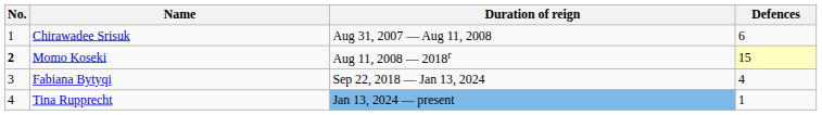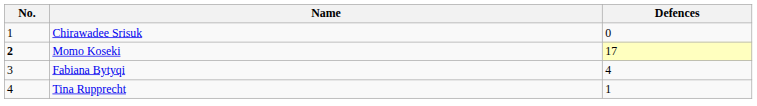 <table class="wikitable" width=80%>
 <tr>
 <th width=3%>No.</th>
 <th width=37%>Name</th>
-<th width=50%>Duration of reign</th>
 <th width=10%>Defences</th>
 </tr>
 <tr>
 <td>1</td>
 <td align=left> <a href='#'>Chirawadee Srisuk</a></td>
-<td>Aug 31, 2007 — Aug 11, 2008</td>
-<td>6</td>
+<td>0</td>
 </tr>
 <tr>
 <td><strong>2</strong></td>
 <td align=left> <a href='#'>Momo Koseki</a></td>
-<td>Aug 11, 2008 — 2018<sup>r</sup></td>
-<td style="background:#ffffbf;" width=5px>15</td>
+<td style="background:#ffffbf;" width=5px>17</td>
 </tr>
 <tr>
 <td>3</td>
 <td align=left> <a href='#'>Fabiana Bytyqi</a></td>
-<td>Sep 22, 2018 — Jan 13, 2024</td>
 <td>4</td>
 </tr>
 <tr>
 <td>4</td>
 <td align=left> <a href='#'>Tina Rupprecht</a></td>
-<td style="background:#7CB9E8;" width=5px>Jan 13, 2024 — present</td>
 <td>1</td>
 </tr>
 </table>
